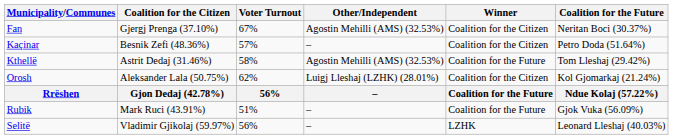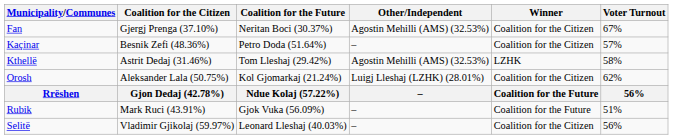 <table class="wikitable">
 <tr>
 <th><a href='#'>Municipality</a>/<a href='#'>Communes</a></th>
 <th>Coalition for the Citizen</th>
-<th>Voter Turnout</th>
+<th>Coalition for the Future</th>
 <th>Other/Independent</th>
 <th>Winner</th>
-<th>Coalition for the Future</th>
+<th>Voter Turnout</th>
 </tr>
 <tr>
 <td><a href='#'>Fan</a></td>
 <td>Gjergj Prenga (37.10%)</td>
-<td>67%</td>
+<td>Neritan Boci (30.37%)</td>
 <td>Agostin Mehilli (AMS) (32.53%)</td>
 <td>Coalition for the Citizen</td>
-<td>Neritan Boci (30.37%)</td>
+<td>67%</td>
 </tr>
 <tr>
 <td><a href='#'>Kaçinar</a></td>
 <td>Besnik Zefi (48.36%)</td>
-<td>57%</td>
+<td>Petro Doda (51.64%)</td>
 <td>–</td>
 <td>Coalition for the Citizen</td>
-<td>Petro Doda (51.64%)</td>
+<td>57%</td>
 </tr>
 <tr>
 <td><a href='#'>Kthellë</a></td>
 <td>Astrit Dedaj (31.46%)</td>
+<td>Tom Lleshaj (29.42%)</td>
+<td>Agostin Mehilli (AMS) (32.53%)</td>
+<td>LZHK</td>
 <td>58%</td>
-<td>Agostin Mehilli (AMS) (32.53%)</td>
-<td>Coalition for the Future</td>
-<td>Tom Lleshaj (29.42%)</td>
 </tr>
 <tr>
 <td><a href='#'>Orosh</a></td>
 <td>Aleksander Lala (50.75%)</td>
-<td>62%</td>
+<td>Kol Gjomarkaj (21.24%)</td>
 <td>Luigj Lleshaj (LZHK) (28.01%)</td>
 <td>Coalition for the Citizen</td>
-<td>Kol Gjomarkaj (21.24%)</td>
+<td>62%</td>
 </tr>
 <tr>
 <th><a href='#'>Rrëshen</a></th>
 <th>Gjon Dedaj (42.78%)</th>
-<th>56%</th>
+<th>Ndue Kolaj (57.22%)</th>
 <th>–</th>
 <th>Coalition for the Future</th>
-<th>Ndue Kolaj (57.22%)</th>
+<th>56%</th>
 </tr>
 <tr>
 <td><a href='#'>Rubik</a></td>
 <td>Mark Ruci (43.91%)</td>
-<td>51%</td>
+<td>Gjok Vuka (56.09%)</td>
 <td>–</td>
 <td>Coalition for the Future</td>
-<td>Gjok Vuka (56.09%)</td>
+<td>51%</td>
 </tr>
 <tr>
 <td><a href='#'>Selitë</a></td>
 <td>Vladimir Gjikolaj (59.97%)</td>
+<td>Leonard Lleshaj (40.03%)</td>
+<td>–</td>
+<td>Coalition for the Citizen</td>
 <td>56%</td>
-<td>–</td>
-<td>LZHK</td>
-<td>Leonard Lleshaj (40.03%)</td>
 </tr>
 </table>
